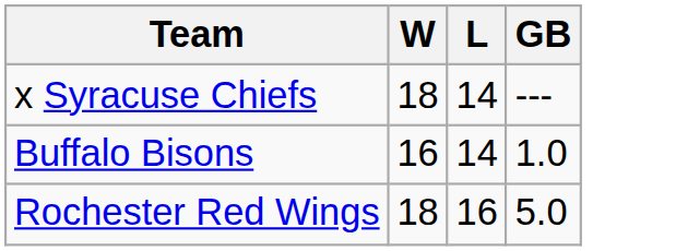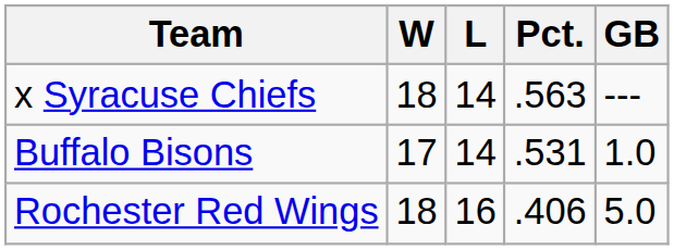 <table class="wikitable sortable">
 <tr>
 <th>Team</th>
 <th>W</th>
 <th>L</th>
+<th>Pct.</th>
 <th>GB</th>
 </tr>
 <tr>
 <td>x <a href='#'>Syracuse Chiefs</a></td>
 <td>18</td>
 <td>14</td>
+<td>.563</td>
 <td>---</td>
 </tr>
 <tr>
 <td><a href='#'>Buffalo Bisons</a></td>
-<td>16</td>
+<td>17</td>
 <td>14</td>
+<td>.531</td>
 <td>1.0</td>
 </tr>
 <tr>
 <td><a href='#'>Rochester Red Wings</a></td>
 <td>18</td>
 <td>16</td>
+<td>.406</td>
 <td>5.0</td>
 </tr>
 </table>
